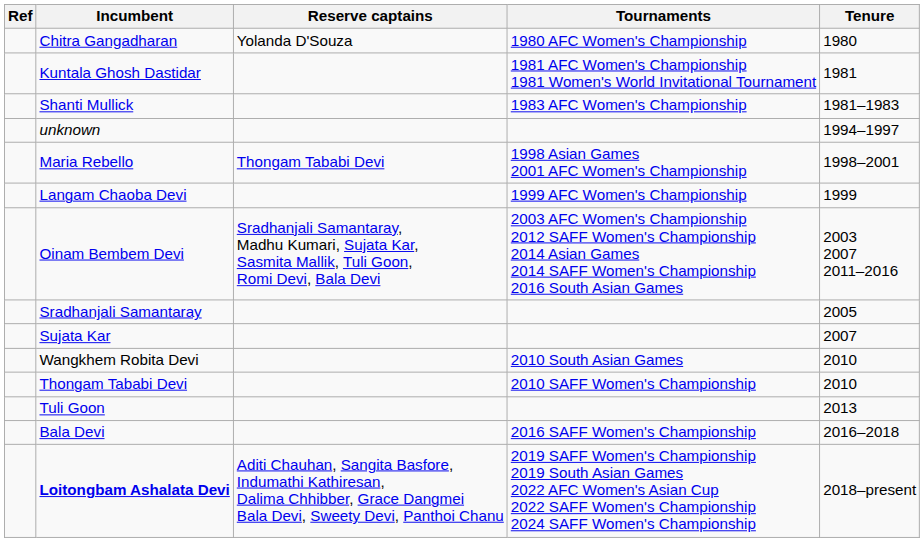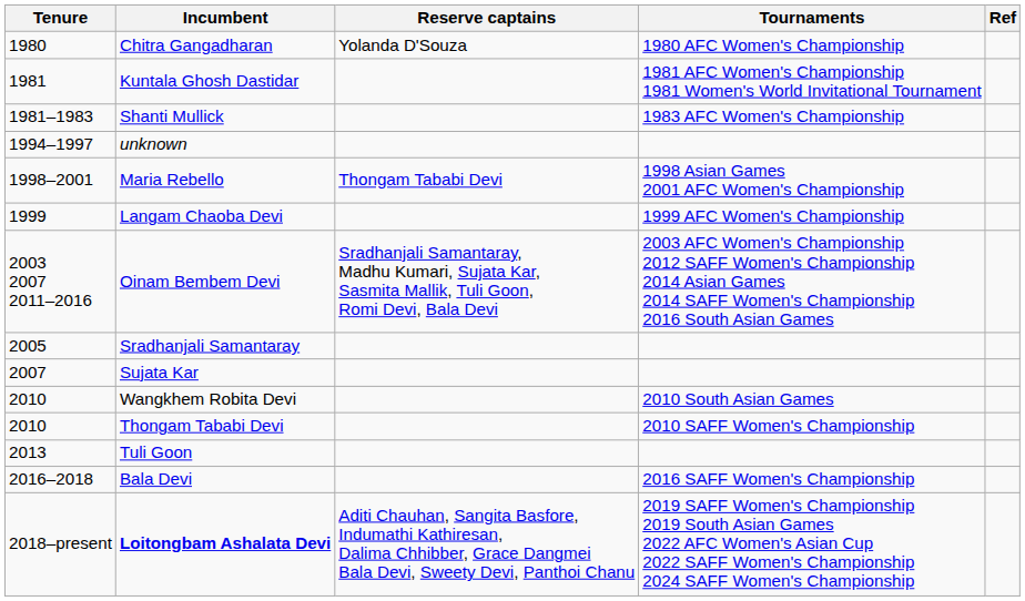 <table class="wikitable">
 <tr>
-<th>Ref</th>
+<th>Tenure</th>
 <th>Incumbent</th>
 <th>Reserve captains</th>
 <th>Tournaments</th>
-<th>Tenure</th>
+<th>Ref</th>
 </tr>
 <tr>
-<td></td>
+<td>1980</td>
 <td><a href='#'>Chitra Gangadharan</a></td>
 <td>Yolanda D'Souza</td>
 <td><a href='#'>1980 AFC Women's Championship</a></td>
-<td>1980</td>
+<td></td>
 </tr>
 <tr>
-<td></td>
+<td>1981</td>
 <td><a href='#'>Kuntala Ghosh Dastidar</a></td>
 <td></td>
 <td><a href='#'>1981 AFC Women's Championship</a><br><a href='#'>1981 Women's World Invitational Tournament</a></td>
-<td>1981</td>
+<td></td>
 </tr>
 <tr>
-<td></td>
+<td>1981–1983</td>
 <td><a href='#'>Shanti Mullick</a></td>
 <td></td>
 <td><a href='#'>1983 AFC Women's Championship</a></td>
-<td>1981–1983</td>
+<td></td>
 </tr>
 <tr>
-<td></td>
+<td>1994–1997</td>
 <td><em>unknown</em></td>
 <td></td>
 <td></td>
-<td>1994–1997</td>
+<td></td>
 </tr>
 <tr>
-<td></td>
+<td>1998–2001</td>
 <td><a href='#'>Maria Rebello</a></td>
 <td><a href='#'>Thongam Tababi Devi</a></td>
 <td><a href='#'>1998 Asian Games</a><br><a href='#'>2001 AFC Women's Championship</a></td>
-<td>1998–2001</td>
+<td></td>
 </tr>
 <tr>
-<td></td>
+<td>1999</td>
 <td><a href='#'>Langam Chaoba Devi</a></td>
 <td></td>
 <td><a href='#'>1999 AFC Women's Championship</a></td>
-<td>1999</td>
+<td></td>
 </tr>
 <tr>
-<td></td>
+<td>2003<br>2007<br>2011–2016</td>
 <td><a href='#'>Oinam Bembem Devi</a></td>
 <td><a href='#'>Sradhanjali Samantaray</a>,<br>Madhu Kumari, <a href='#'>Sujata Kar</a>,<br><a href='#'>Sasmita Mallik</a>, <a href='#'>Tuli Goon</a>,<br><a href='#'>Romi Devi</a>, <a href='#'>Bala Devi</a></td>
 <td><a href='#'>2003 AFC Women's Championship</a><br><a href='#'>2012 SAFF Women's Championship</a><br><a href='#'>2014 Asian Games</a><br><a href='#'>2014 SAFF Women's Championship</a><br><a href='#'>2016 South Asian Games</a></td>
-<td>2003<br>2007<br>2011–2016</td>
+<td></td>
 </tr>
 <tr>
-<td></td>
+<td>2005</td>
 <td><a href='#'>Sradhanjali Samantaray</a></td>
 <td></td>
 <td></td>
-<td>2005</td>
+<td></td>
 </tr>
 <tr>
-<td></td>
+<td>2007</td>
 <td><a href='#'>Sujata Kar</a></td>
 <td></td>
 <td></td>
-<td>2007</td>
+<td></td>
 </tr>
 <tr>
-<td></td>
+<td>2010</td>
 <td>Wangkhem Robita Devi</td>
 <td></td>
 <td><a href='#'>2010 South Asian Games</a></td>
-<td>2010</td>
+<td></td>
 </tr>
 <tr>
-<td></td>
+<td>2010</td>
 <td><a href='#'>Thongam Tababi Devi</a></td>
 <td></td>
 <td><a href='#'>2010 SAFF Women's Championship</a></td>
-<td>2010</td>
+<td></td>
 </tr>
 <tr>
-<td></td>
+<td>2013</td>
 <td><a href='#'>Tuli Goon</a></td>
 <td></td>
 <td></td>
-<td>2013</td>
+<td></td>
 </tr>
 <tr>
-<td></td>
+<td>2016–2018</td>
 <td><a href='#'>Bala Devi</a></td>
 <td></td>
 <td><a href='#'>2016 SAFF Women's Championship</a></td>
-<td>2016–2018</td>
+<td></td>
 </tr>
 <tr>
-<td></td>
+<td>2018–present</td>
 <td><strong><a href='#'>Loitongbam Ashalata Devi</a></strong></td>
 <td><a href='#'>Aditi Chauhan</a>, <a href='#'>Sangita Basfore</a>,<br><a href='#'>Indumathi Kathiresan</a>,<br><a href='#'>Dalima Chhibber</a>, <a href='#'>Grace Dangmei</a><br><a href='#'>Bala Devi</a>, <a href='#'>Sweety Devi</a>, <a href='#'>Panthoi Chanu</a></td>
 <td><a href='#'>2019 SAFF Women's Championship</a><br><a href='#'>2019 South Asian Games</a><br><a href='#'>2022 AFC Women's Asian Cup</a><br><a href='#'>2022 SAFF Women's Championship</a><br><a href='#'>2024 SAFF Women's Championship</a></td>
-<td>2018–present</td>
+<td></td>
 </tr>
 </table>
